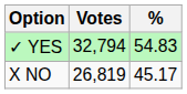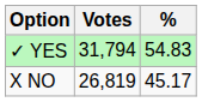 <table class="wikitable">
 <tr>
 <th>Option</th>
 <th>Votes</th>
 <th>%</th>
 </tr>
 <tr>
 <td style=background:#bbf8be>✓ YES</td>
-<td style=background:#bbf8be>32,794</td>
+<td style=background:#bbf8be>31,794</td>
 <td style=background:#bbf8be>54.83</td>
 </tr>
 <tr>
 <td>X NO</td>
 <td>26,819</td>
 <td>45.17</td>
 </tr>
 </table>
